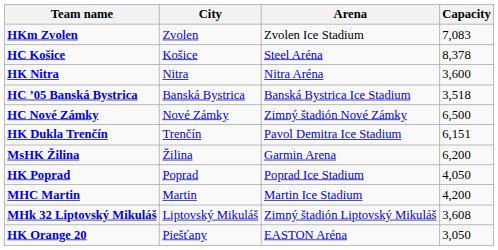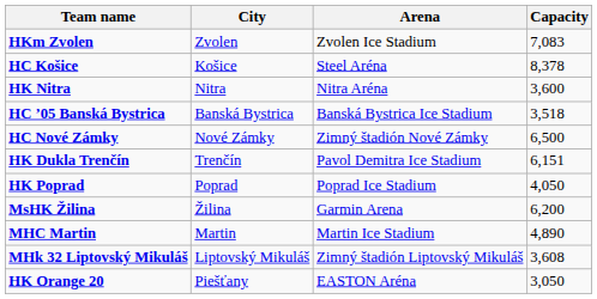 <table class="wikitable sortable">
 <tr>
 <th>Team name</th>
 <th>City</th>
 <th>Arena</th>
 <th>Capacity</th>
 </tr>
 <tr>
 <td><strong><a href='#'>HKm Zvolen</a></strong></td>
 <td><a href='#'>Zvolen</a></td>
 <td>Zvolen Ice Stadium</td>
 <td align="left">7,083</td>
 </tr>
 <tr>
 <td><strong><a href='#'>HC Košice</a></strong></td>
 <td><a href='#'>Košice</a></td>
 <td><a href='#'>Steel Aréna</a></td>
 <td align="left">8,378</td>
 </tr>
 <tr>
 <td><strong><a href='#'>HK Nitra</a></strong></td>
 <td><a href='#'>Nitra</a></td>
 <td><a href='#'>Nitra Aréna</a></td>
 <td align="left">3,600</td>
 </tr>
 <tr>
 <td><strong><a href='#'>HC ’05 Banská Bystrica</a></strong></td>
 <td><a href='#'>Banská Bystrica</a></td>
 <td><a href='#'>Banská Bystrica Ice Stadium</a></td>
 <td align="left">3,518</td>
 </tr>
 <tr>
 <td><strong><a href='#'>HC Nové Zámky</a></strong></td>
 <td><a href='#'>Nové Zámky</a></td>
 <td><a href='#'>Zimný štadión Nové Zámky</a></td>
 <td align="left">6,500</td>
 </tr>
 <tr>
 <td><strong><a href='#'>HK Dukla Trenčín</a></strong></td>
 <td><a href='#'>Trenčín</a></td>
 <td><a href='#'>Pavol Demitra Ice Stadium</a></td>
 <td align="left">6,151</td>
 </tr>
 <tr>
+<td><strong><a href='#'>HK Poprad</a></strong></td>
+<td><a href='#'>Poprad</a></td>
+<td><a href='#'>Poprad Ice Stadium</a></td>
+<td align="left">4,050</td>
+</tr>
+<tr>
 <td><strong><a href='#'>MsHK Žilina</a></strong></td>
 <td><a href='#'>Žilina</a></td>
 <td><a href='#'>Garmin Arena</a></td>
 <td align="left">6,200</td>
 </tr>
 <tr>
-<td><strong><a href='#'>HK Poprad</a></strong></td>
-<td><a href='#'>Poprad</a></td>
-<td><a href='#'>Poprad Ice Stadium</a></td>
-<td align="left">4,050</td>
-</tr>
-<tr>
 <td><strong><a href='#'>MHC Martin</a></strong></td>
 <td><a href='#'>Martin</a></td>
 <td><a href='#'>Martin Ice Stadium</a></td>
-<td align="left">4,200</td>
+<td align="left">4,890</td>
 </tr>
 <tr>
 <td><strong><a href='#'>MHk 32 Liptovský Mikuláš</a></strong></td>
 <td><a href='#'>Liptovský Mikuláš</a></td>
 <td><a href='#'>Zimný štadión Liptovský Mikuláš</a></td>
 <td align="left">3,608</td>
 </tr>
 <tr>
 <td><strong><a href='#'>HK Orange 20</a></strong></td>
 <td><a href='#'>Piešťany</a></td>
 <td><a href='#'>EASTON Aréna</a></td>
 <td align="left">3,050</td>
 </tr>
 </table>
